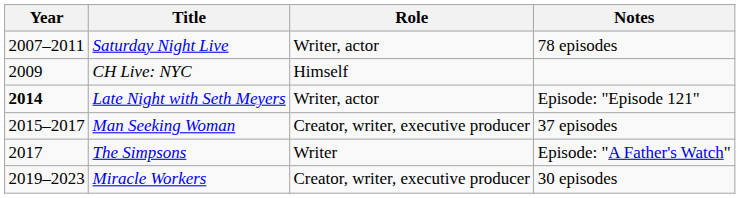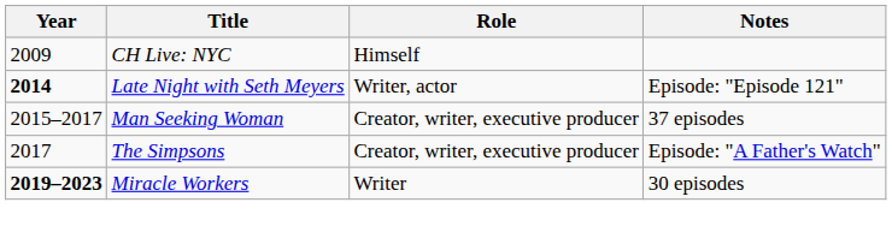 <table class="wikitable">
 <tr>
 <th>Year</th>
 <th>Title</th>
 <th>Role</th>
 <th>Notes</th>
-</tr>
-<tr>
-<td>2007–2011</td>
-<td><em><a href='#'>Saturday Night Live</a></em></td>
-<td>Writer, actor</td>
-<td>78 episodes</td>
 </tr>
 <tr>
 <td>2009</td>
 <td><em>CH Live: NYC</em></td>
 <td>Himself</td>
 <td></td>
 </tr>
 <tr>
 <td><strong>2014</strong></td>
 <td><em><a href='#'>Late Night with Seth Meyers</a></em></td>
 <td>Writer, actor</td>
 <td>Episode: "Episode 121"</td>
 </tr>
 <tr>
 <td>2015–2017</td>
 <td><em><a href='#'>Man Seeking Woman</a></em></td>
 <td>Creator, writer, executive producer</td>
 <td>37 episodes</td>
 </tr>
 <tr>
 <td>2017</td>
 <td><em><a href='#'>The Simpsons</a></em></td>
-<td>Writer</td>
+<td>Creator, writer, executive producer</td>
 <td>Episode: "<a href='#'>A Father's Watch</a>"</td>
 </tr>
 <tr>
-<td>2019–2023</td>
+<td><strong>2019–2023</strong></td>
 <td><em><a href='#'>Miracle Workers</a></em></td>
-<td>Creator, writer, executive producer</td>
+<td>Writer</td>
 <td>30 episodes</td>
 </tr>
 </table>
